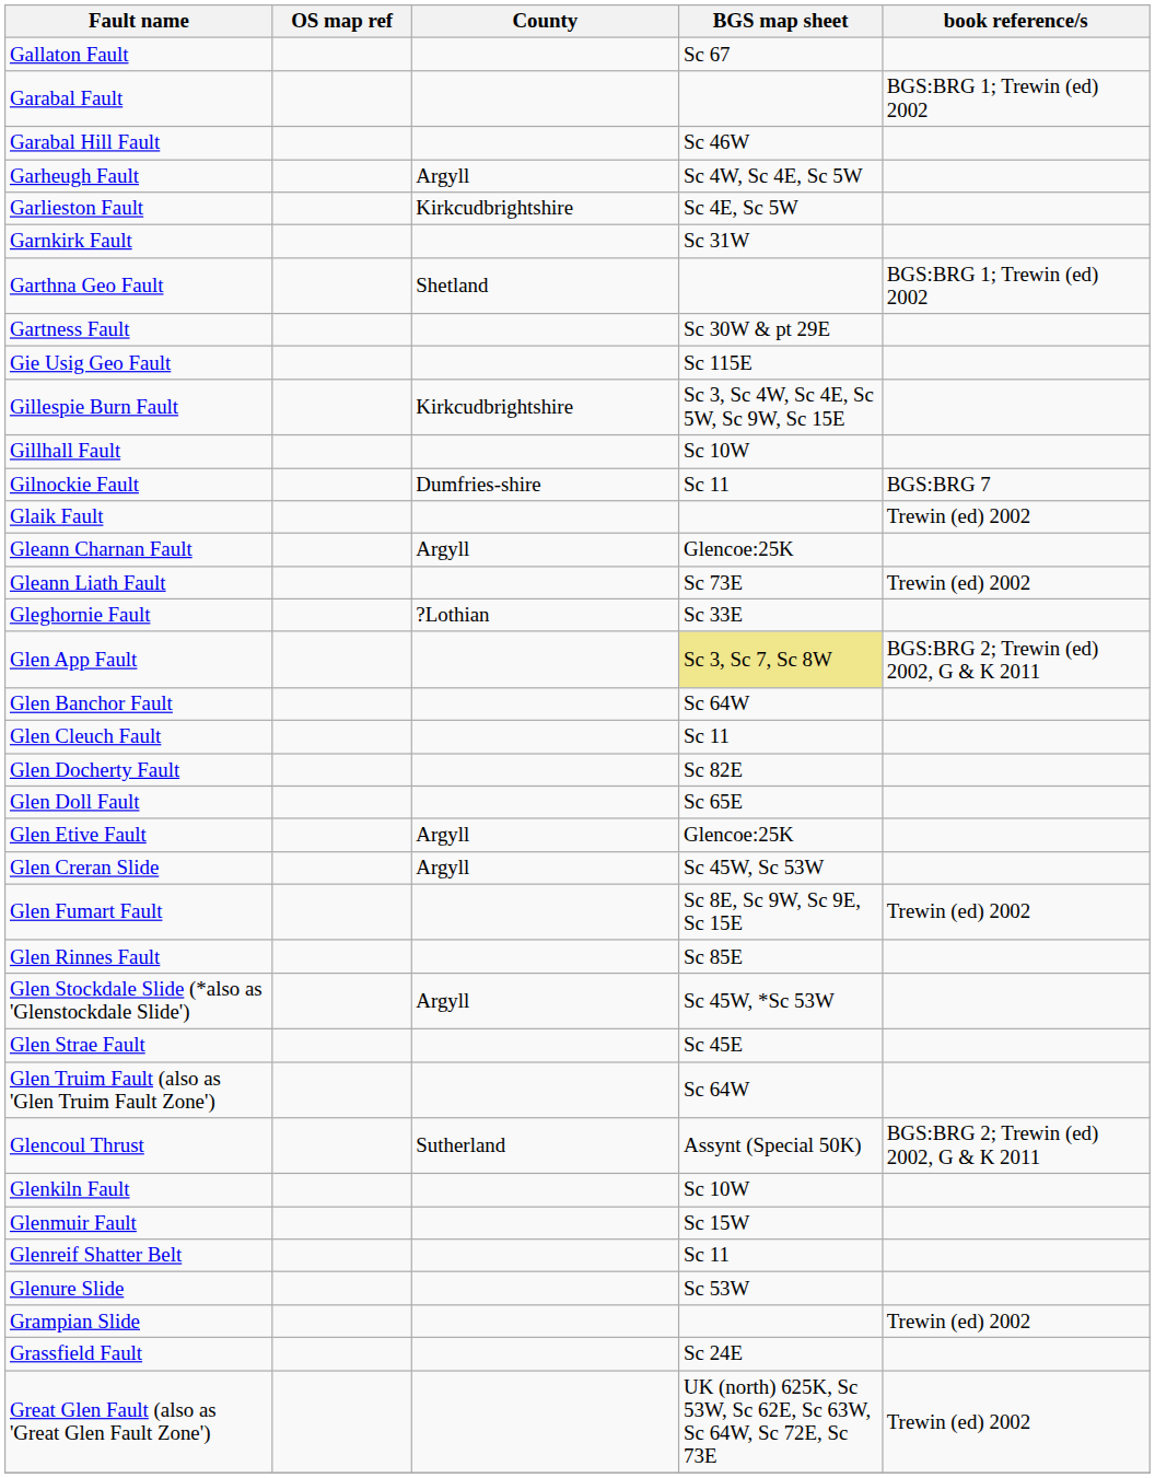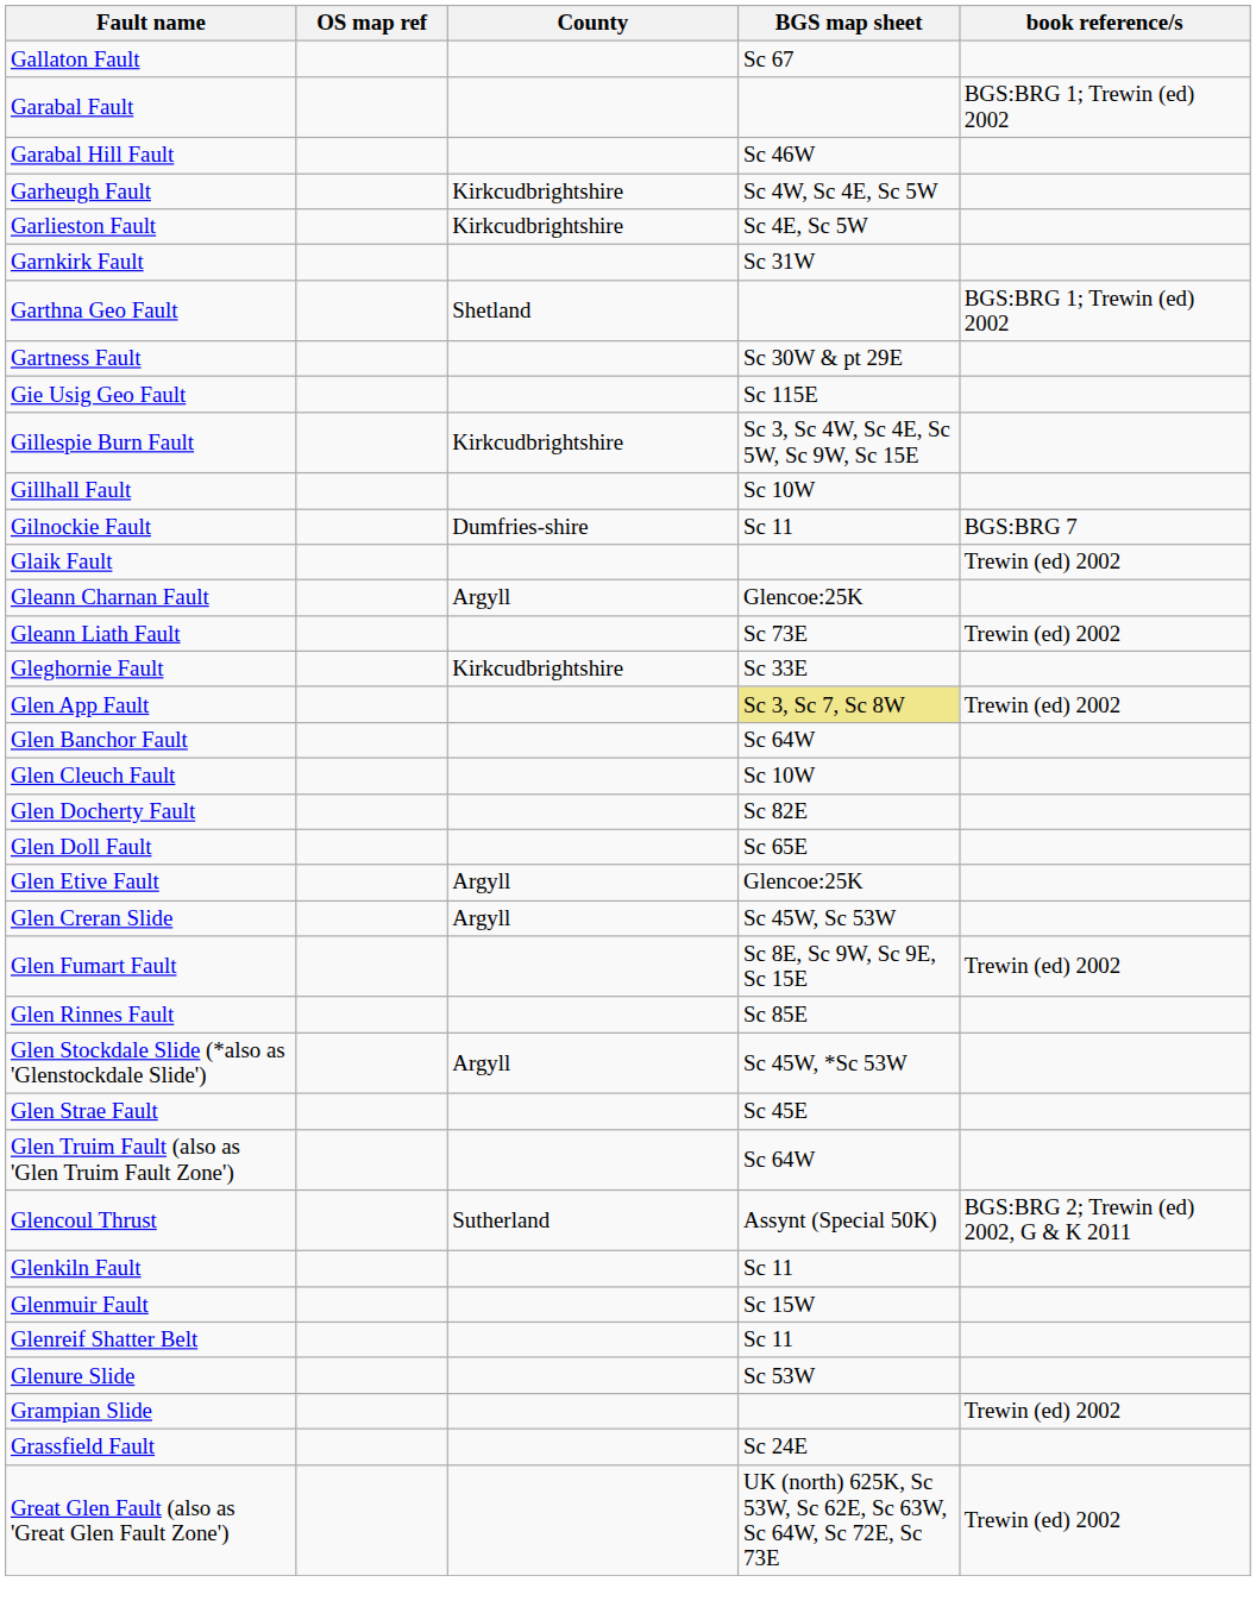 <table class="wikitable">
 <tr>
 <th width="200pt">Fault name</th>
 <th width="100pt">OS map ref</th>
 <th width="200pt">County</th>
 <th width="150pt">BGS map sheet</th>
 <th width="200pt">book reference/s</th>
 </tr>
 <tr>
 <td><a href='#'>Gallaton Fault</a></td>
 <td></td>
 <td></td>
 <td>Sc 67</td>
 <td></td>
 </tr>
 <tr>
 <td><a href='#'>Garabal Fault</a></td>
 <td></td>
 <td></td>
 <td></td>
 <td>BGS:BRG 1; Trewin (ed) 2002</td>
 </tr>
 <tr>
 <td><a href='#'>Garabal Hill Fault</a></td>
 <td></td>
 <td></td>
 <td>Sc 46W</td>
 <td></td>
 </tr>
 <tr>
 <td><a href='#'>Garheugh Fault</a></td>
 <td></td>
-<td>Argyll</td>
+<td>Kirkcudbrightshire</td>
 <td>Sc 4W, Sc 4E, Sc 5W</td>
 <td></td>
 </tr>
 <tr>
 <td><a href='#'>Garlieston Fault</a></td>
 <td></td>
 <td>Kirkcudbrightshire</td>
 <td>Sc 4E, Sc 5W</td>
 <td></td>
 </tr>
 <tr>
 <td><a href='#'>Garnkirk Fault</a></td>
 <td></td>
 <td></td>
 <td>Sc 31W</td>
 <td></td>
 </tr>
 <tr>
 <td><a href='#'>Garthna Geo Fault</a></td>
 <td></td>
 <td>Shetland</td>
 <td></td>
 <td>BGS:BRG 1; Trewin (ed) 2002</td>
 </tr>
 <tr>
 <td><a href='#'>Gartness Fault</a></td>
 <td></td>
 <td></td>
 <td>Sc 30W & pt 29E</td>
 <td></td>
 </tr>
 <tr>
 <td><a href='#'>Gie Usig Geo Fault</a></td>
 <td></td>
 <td></td>
 <td>Sc 115E</td>
 <td></td>
 </tr>
 <tr>
 <td><a href='#'>Gillespie Burn Fault</a></td>
 <td></td>
 <td>Kirkcudbrightshire</td>
 <td>Sc 3, Sc 4W, Sc 4E, Sc 5W, Sc 9W, Sc 15E</td>
 <td></td>
 </tr>
 <tr>
 <td><a href='#'>Gillhall Fault</a></td>
 <td></td>
 <td></td>
 <td>Sc 10W</td>
 <td></td>
 </tr>
 <tr>
 <td><a href='#'>Gilnockie Fault</a></td>
 <td></td>
 <td>Dumfries-shire</td>
 <td>Sc 11</td>
 <td>BGS:BRG 7</td>
 </tr>
 <tr>
 <td><a href='#'>Glaik Fault</a></td>
 <td></td>
 <td></td>
 <td></td>
 <td>Trewin (ed) 2002</td>
 </tr>
 <tr>
 <td><a href='#'>Gleann Charnan Fault</a></td>
 <td></td>
 <td>Argyll</td>
 <td>Glencoe:25K</td>
 <td></td>
 </tr>
 <tr>
 <td><a href='#'>Gleann Liath Fault</a></td>
 <td></td>
 <td></td>
 <td>Sc 73E</td>
 <td>Trewin (ed) 2002</td>
 </tr>
 <tr>
 <td><a href='#'>Gleghornie Fault</a></td>
 <td></td>
-<td>?Lothian</td>
+<td>Kirkcudbrightshire</td>
 <td>Sc 33E</td>
 <td></td>
 </tr>
 <tr>
 <td><a href='#'>Glen App Fault</a></td>
 <td></td>
 <td></td>
 <td style="background: khaki;">Sc 3, Sc 7, Sc 8W</td>
-<td>BGS:BRG 2; Trewin (ed) 2002, G & K 2011</td>
+<td>Trewin (ed) 2002</td>
 </tr>
 <tr>
 <td><a href='#'>Glen Banchor Fault</a></td>
 <td></td>
 <td></td>
 <td>Sc 64W</td>
 <td></td>
 </tr>
 <tr>
 <td><a href='#'>Glen Cleuch Fault</a></td>
 <td></td>
 <td></td>
-<td>Sc 11</td>
+<td>Sc 10W</td>
 <td></td>
 </tr>
 <tr>
 <td><a href='#'>Glen Docherty Fault</a></td>
 <td></td>
 <td></td>
 <td>Sc 82E</td>
 <td></td>
 </tr>
 <tr>
 <td><a href='#'>Glen Doll Fault</a></td>
 <td></td>
 <td></td>
 <td>Sc 65E</td>
 <td></td>
 </tr>
 <tr>
 <td><a href='#'>Glen Etive Fault</a></td>
 <td></td>
 <td>Argyll</td>
 <td>Glencoe:25K</td>
 <td></td>
 </tr>
 <tr>
 <td><a href='#'>Glen Creran Slide</a></td>
 <td></td>
 <td>Argyll</td>
 <td>Sc 45W, Sc 53W</td>
 <td></td>
 </tr>
 <tr>
 <td><a href='#'>Glen Fumart Fault</a></td>
 <td></td>
 <td></td>
 <td>Sc 8E, Sc 9W, Sc 9E, Sc 15E</td>
 <td>Trewin (ed) 2002</td>
 </tr>
 <tr>
 <td><a href='#'>Glen Rinnes Fault</a></td>
 <td></td>
 <td></td>
 <td>Sc 85E</td>
 <td></td>
 </tr>
 <tr>
 <td><a href='#'>Glen Stockdale Slide</a> (*also as 'Glenstockdale Slide')</td>
 <td></td>
 <td>Argyll</td>
 <td>Sc 45W, *Sc 53W</td>
 <td></td>
 </tr>
 <tr>
 <td><a href='#'>Glen Strae Fault</a></td>
 <td></td>
 <td></td>
 <td>Sc 45E</td>
 <td></td>
 </tr>
 <tr>
 <td><a href='#'>Glen Truim Fault</a> (also as 'Glen Truim Fault Zone')</td>
 <td></td>
 <td></td>
 <td>Sc 64W</td>
 <td></td>
 </tr>
 <tr>
 <td><a href='#'>Glencoul Thrust</a></td>
 <td></td>
 <td>Sutherland</td>
 <td>Assynt (Special 50K)</td>
 <td>BGS:BRG 2; Trewin (ed) 2002, G & K 2011</td>
 </tr>
 <tr>
 <td><a href='#'>Glenkiln Fault</a></td>
 <td></td>
 <td></td>
-<td>Sc 10W</td>
+<td>Sc 11</td>
 <td></td>
 </tr>
 <tr>
 <td><a href='#'>Glenmuir Fault</a></td>
 <td></td>
 <td></td>
 <td>Sc 15W</td>
 <td></td>
 </tr>
 <tr>
 <td><a href='#'>Glenreif Shatter Belt</a></td>
 <td></td>
 <td></td>
 <td>Sc 11</td>
 <td></td>
 </tr>
 <tr>
 <td><a href='#'>Glenure Slide</a></td>
 <td></td>
 <td></td>
 <td>Sc 53W</td>
 <td></td>
 </tr>
 <tr>
 <td><a href='#'>Grampian Slide</a></td>
 <td></td>
 <td></td>
 <td></td>
 <td>Trewin (ed) 2002</td>
 </tr>
 <tr>
 <td><a href='#'>Grassfield Fault</a></td>
 <td></td>
 <td></td>
 <td>Sc 24E</td>
 <td></td>
 </tr>
 <tr>
 <td><a href='#'>Great Glen Fault</a> (also as 'Great Glen Fault Zone')</td>
 <td></td>
 <td></td>
 <td>UK (north) 625K, Sc 53W, Sc 62E, Sc 63W, Sc 64W, Sc 72E, Sc 73E</td>
 <td>Trewin (ed) 2002</td>
 </tr>
 <tr>
 </tr>
 </table>
